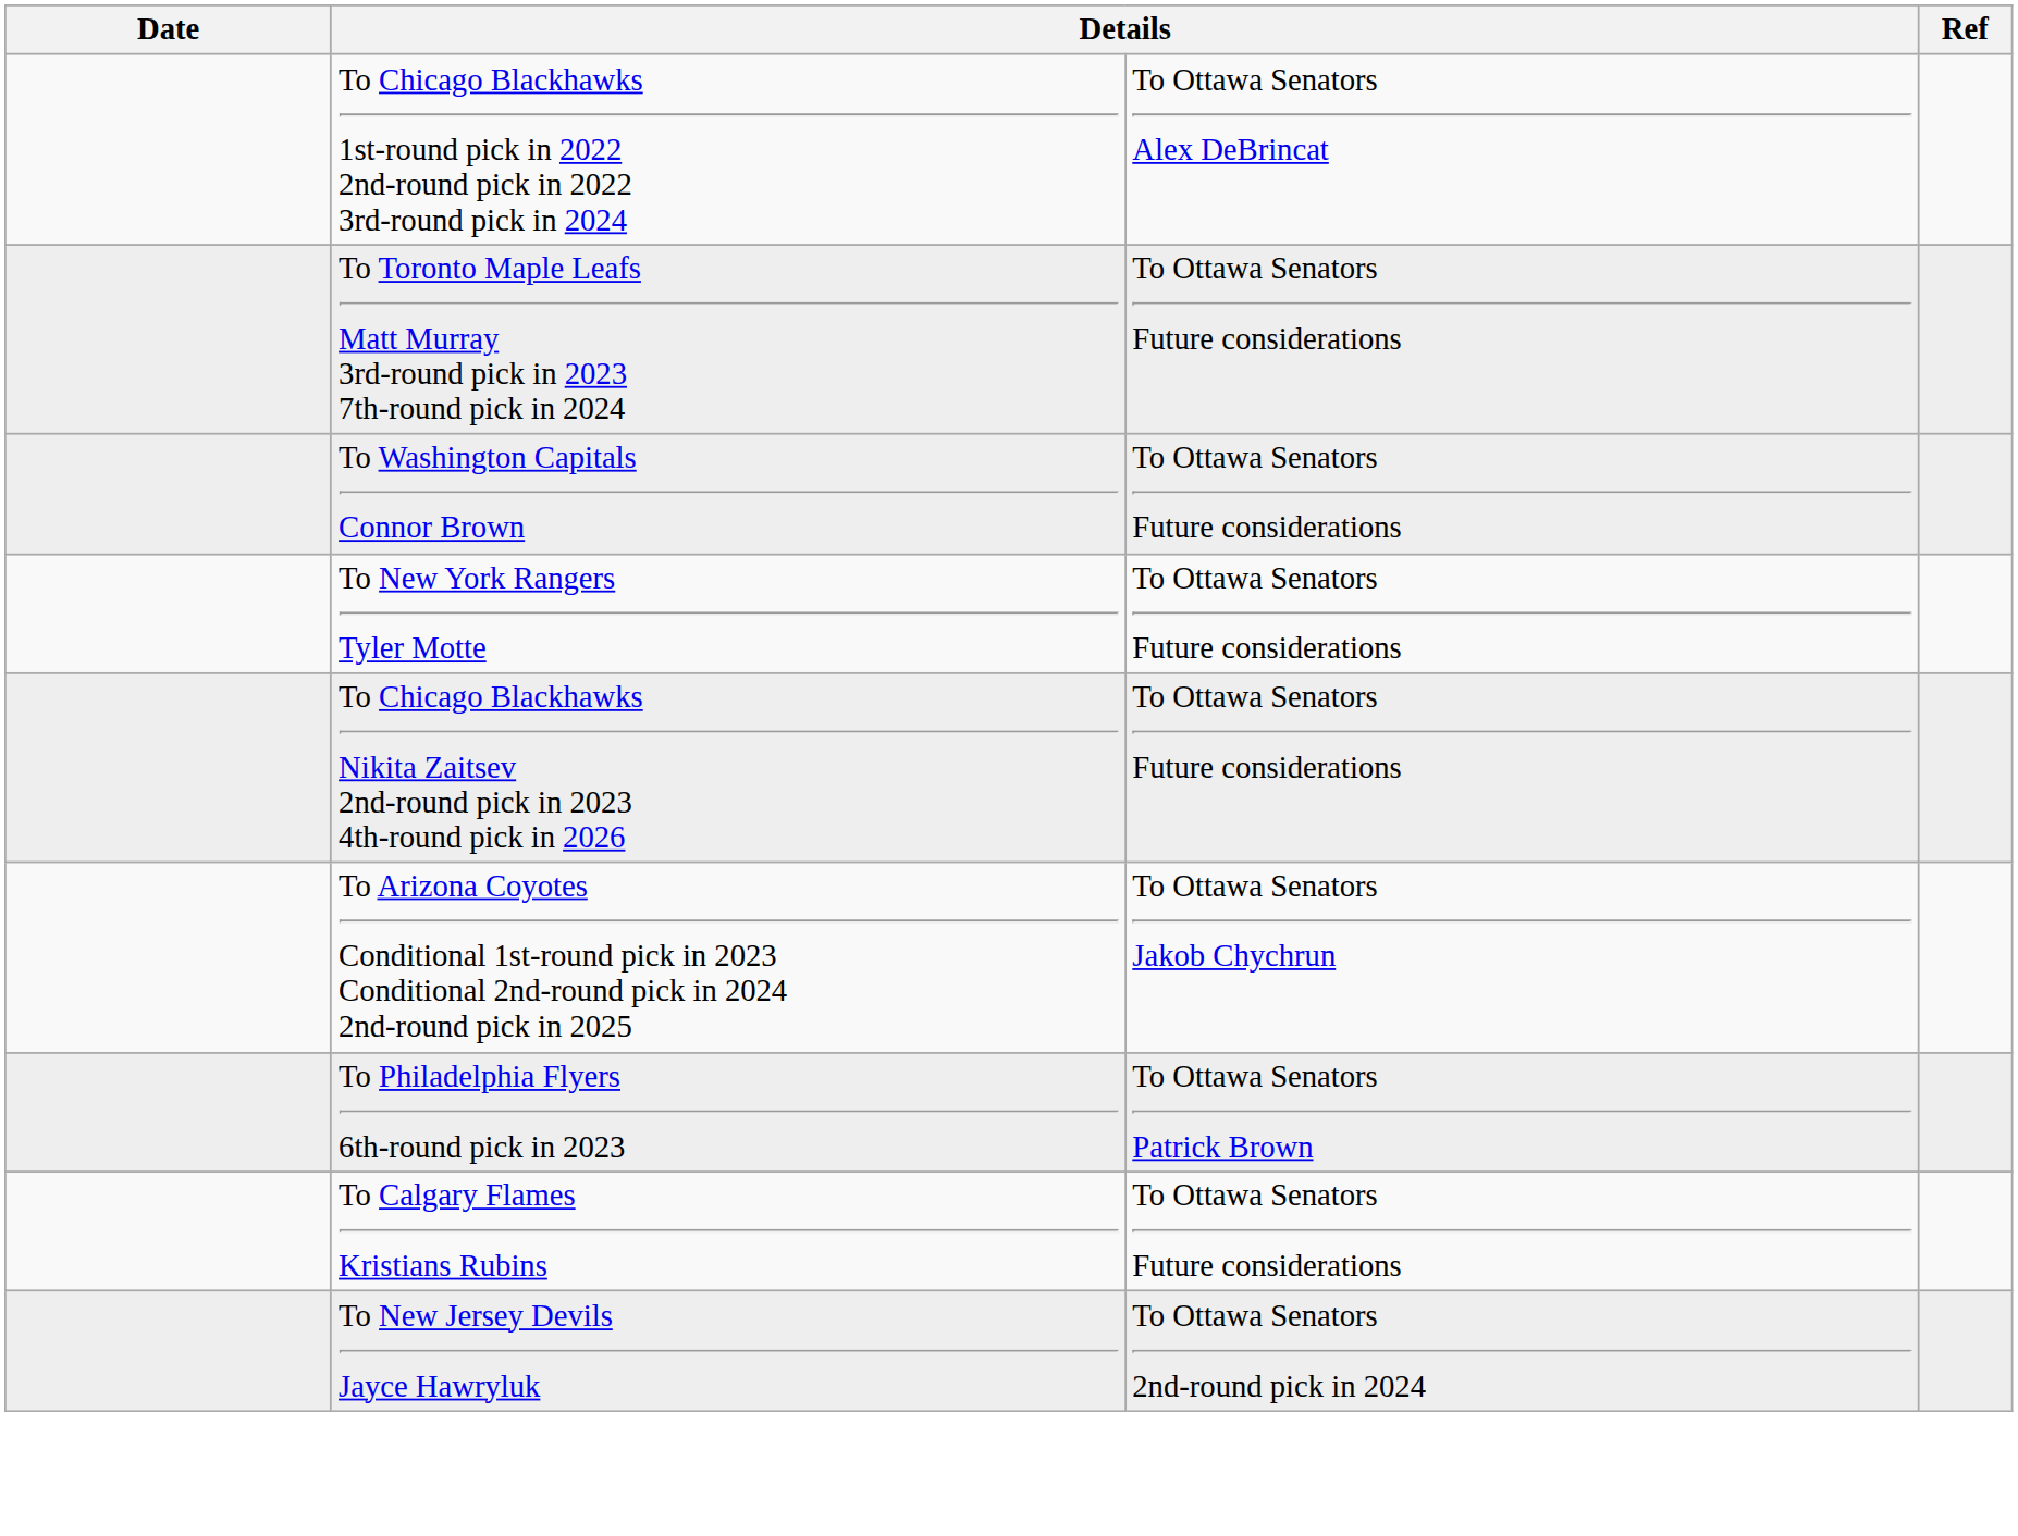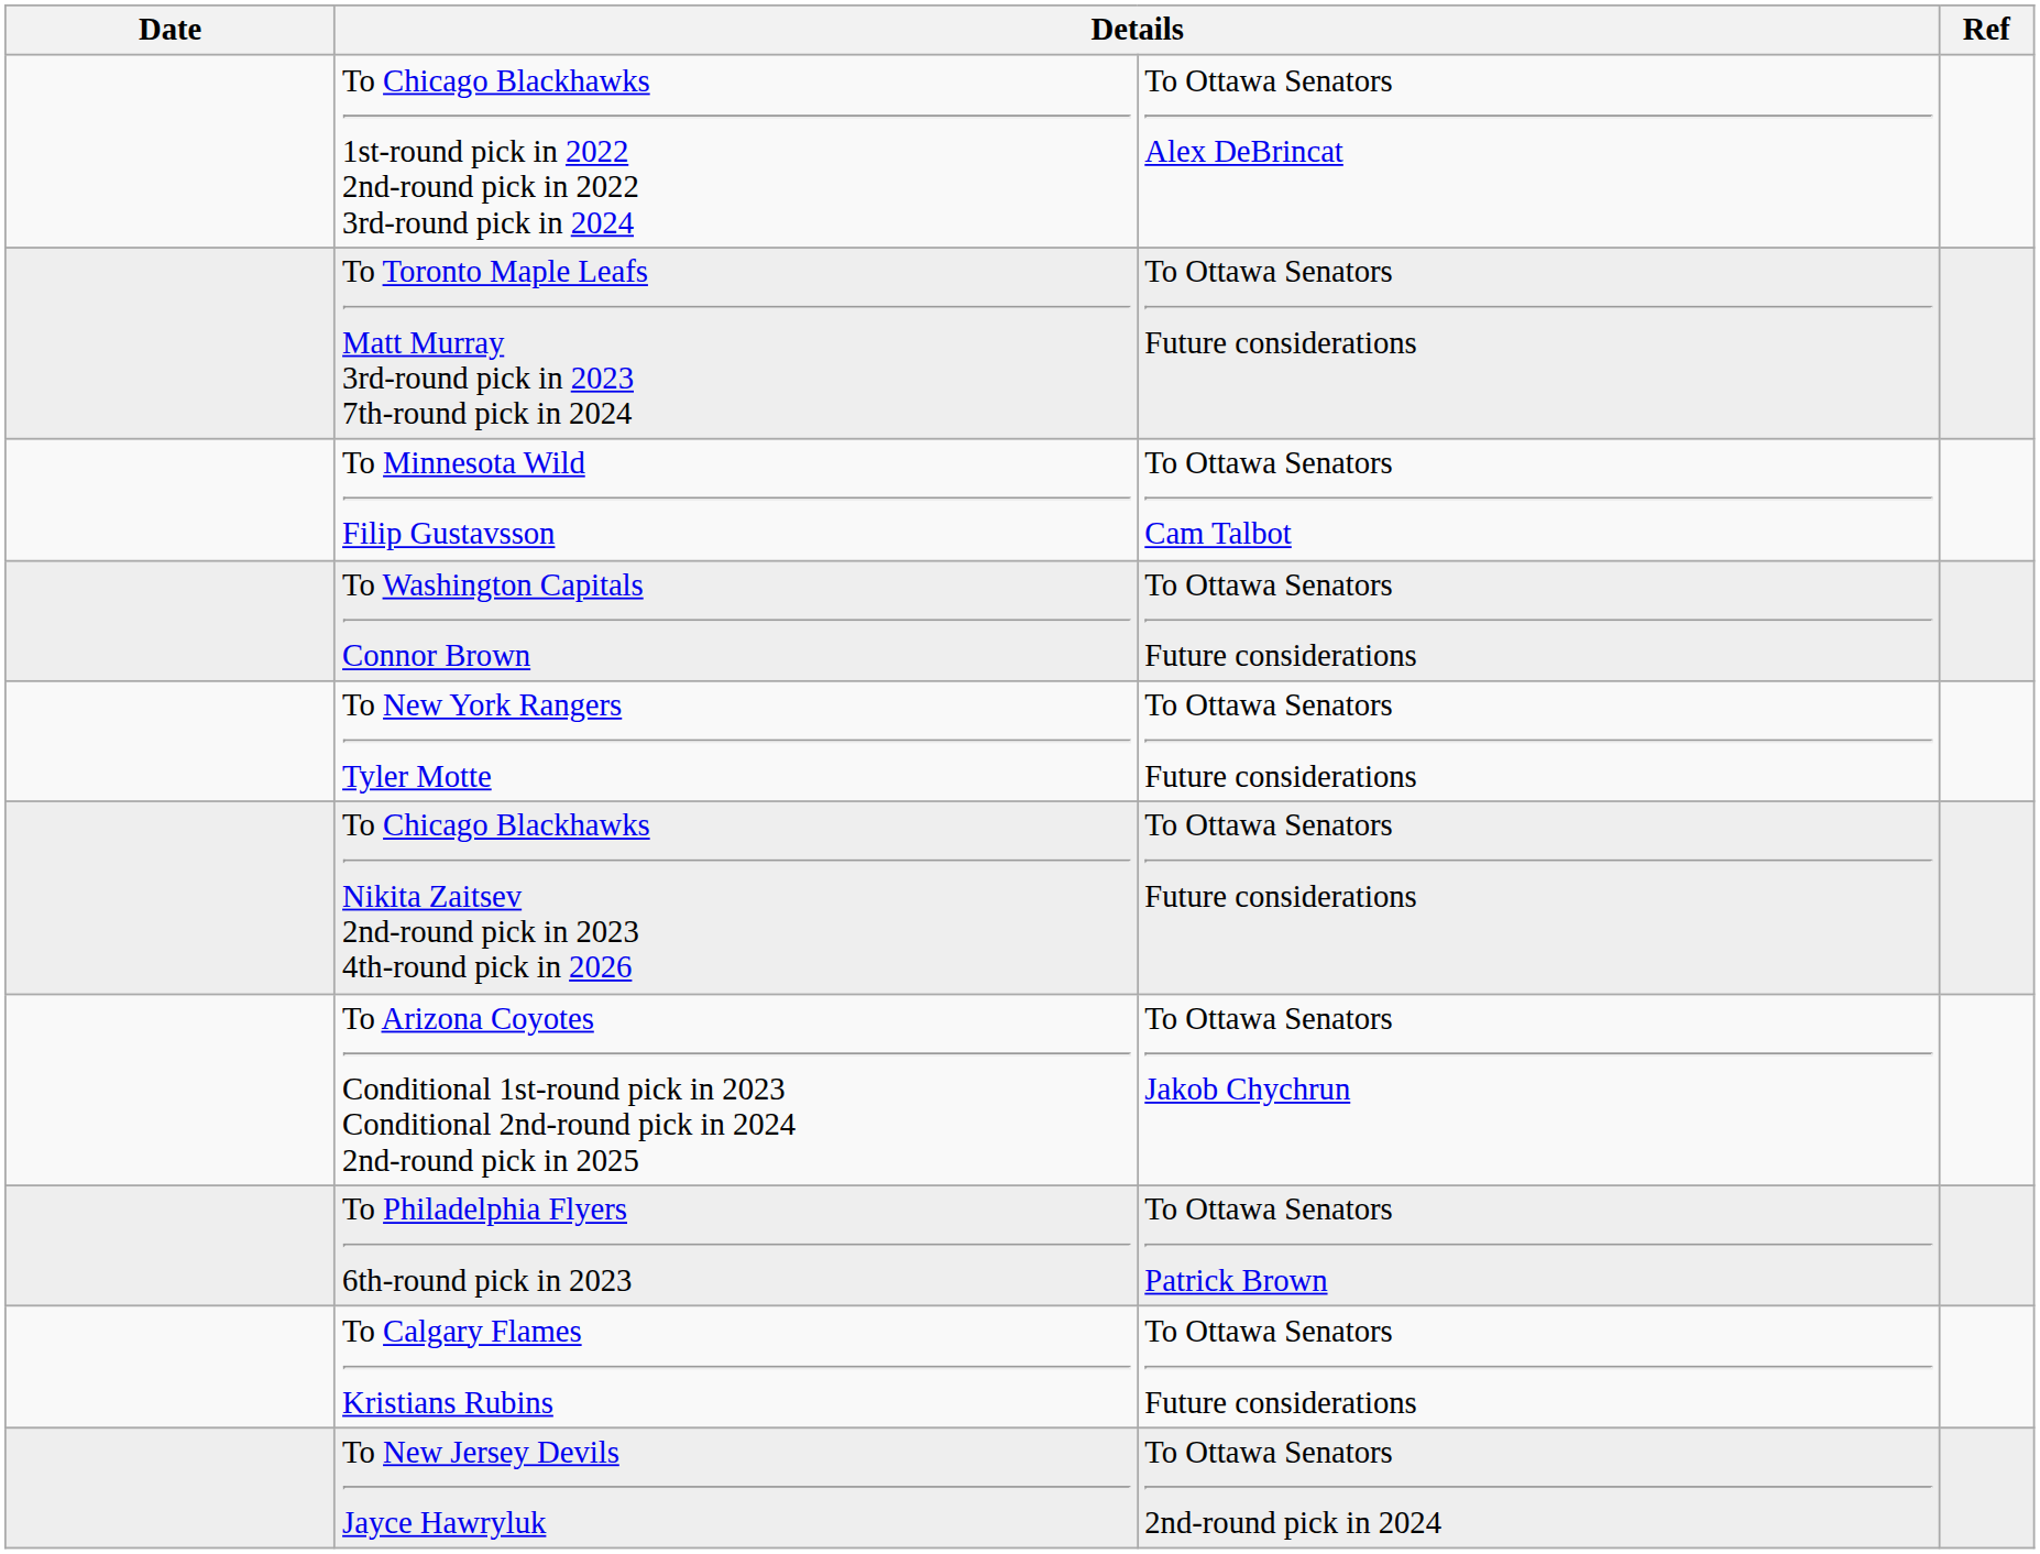 <table class="wikitable">
 <tr>
 <th style="width: 10em;">Date</th>
 <th colspan=2>Details</th>
 <th style="width: 2.5em;">Ref</th>
 </tr>
 <tr>
 <td></td>
 <td style="width: 25em;" valign="top">To <a href='#'>Chicago Blackhawks</a><hr>1st-round pick in <a href='#'>2022</a><br>2nd-round pick in 2022<br>3rd-round pick in <a href='#'>2024</a></td>
 <td style="width: 25em;" valign="top">To Ottawa Senators<hr><a href='#'>Alex DeBrincat</a></td>
 <td></td>
 </tr>
 <tr bgcolor="eeeeee">
 <td></td>
 <td style="width: 25em;" valign="top">To <a href='#'>Toronto Maple Leafs</a><hr><a href='#'>Matt Murray</a><br>3rd-round pick in <a href='#'>2023</a><br>7th-round pick in 2024</td>
 <td style="width: 25em;" valign="top">To Ottawa Senators<hr>Future considerations</td>
+<td></td>
+</tr>
+<tr>
+<td></td>
+<td style="width: 25em;" valign="top">To <a href='#'>Minnesota Wild</a><hr><a href='#'>Filip Gustavsson</a></td>
+<td style="width: 25em;" valign="top">To Ottawa Senators<hr><a href='#'>Cam Talbot</a></td>
 <td></td>
 </tr>
 <tr bgcolor="eeeeee">
 <td></td>
 <td style="width: 25em;" valign="top">To <a href='#'>Washington Capitals</a><hr><a href='#'>Connor Brown</a></td>
 <td style="width: 25em;" valign="top">To Ottawa Senators<hr>Future considerations</td>
 <td></td>
 </tr>
 <tr>
 <td></td>
 <td style="width: 25em;" valign="top">To <a href='#'>New York Rangers</a><hr><a href='#'>Tyler Motte</a></td>
 <td style="width: 25em;" valign="top">To Ottawa Senators<hr>Future considerations</td>
 <td></td>
 </tr>
 <tr bgcolor="eeeeee">
 <td></td>
 <td style="width: 25em;" valign="top">To <a href='#'>Chicago Blackhawks</a><hr><a href='#'>Nikita Zaitsev</a><br>2nd-round pick in 2023<br>4th-round pick in <a href='#'>2026</a></td>
 <td style="width: 25em;" valign="top">To Ottawa Senators<hr>Future considerations</td>
 <td></td>
 </tr>
 <tr>
 <td></td>
 <td style="width: 25em;" valign="top">To <a href='#'>Arizona Coyotes</a><hr>Conditional 1st-round pick in 2023<br>Conditional 2nd-round pick in 2024<br>2nd-round pick in 2025</td>
 <td style="width: 25em;" valign="top">To Ottawa Senators<hr><a href='#'>Jakob Chychrun</a></td>
 <td></td>
 </tr>
 <tr bgcolor="eeeeee">
 <td></td>
 <td style="width: 25em;" valign="top">To <a href='#'>Philadelphia Flyers</a><hr>6th-round pick in 2023</td>
 <td style="width: 25em;" valign="top">To Ottawa Senators<hr><a href='#'>Patrick Brown</a></td>
 <td></td>
 </tr>
 <tr>
 <td></td>
 <td style="width: 25em;" valign="top">To <a href='#'>Calgary Flames</a><hr><a href='#'>Kristians Rubins</a></td>
 <td style="width: 25em;" valign="top">To Ottawa Senators<hr>Future considerations</td>
 <td></td>
 </tr>
 <tr bgcolor="eeeeee">
 <td></td>
 <td style="width: 25em;" valign="top">To <a href='#'>New Jersey Devils</a><hr><a href='#'>Jayce Hawryluk</a></td>
 <td style="width: 25em;" valign="top">To Ottawa Senators<hr>2nd-round pick in 2024</td>
 <td></td>
 </tr>
 </table>
